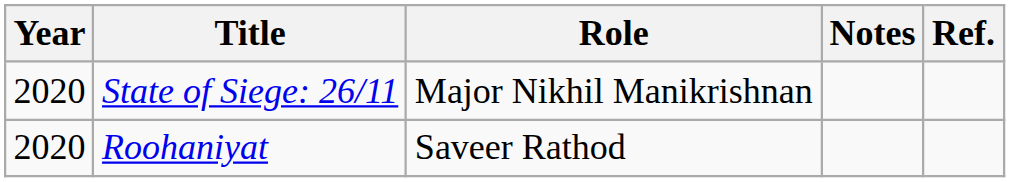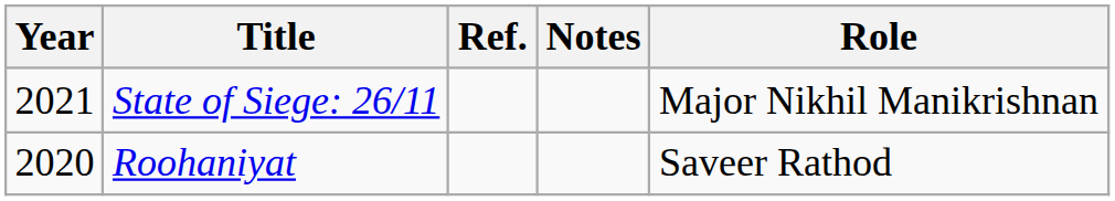 <table class="wikitable sortable">
 <tr>
 <th>Year</th>
 <th>Title</th>
+<th>Ref.</th>
+<th>Notes</th>
 <th>Role</th>
-<th>Notes</th>
-<th>Ref.</th>
 </tr>
 <tr>
-<td>2020</td>
+<td>2021</td>
 <td><em><a href='#'>State of Siege: 26/11</a></em></td>
-<td>Major Nikhil Manikrishnan</td>
 <td></td>
 <td></td>
+<td>Major Nikhil Manikrishnan</td>
 </tr>
 <tr>
 <td>2020</td>
 <td><em><a href='#'>Roohaniyat</a></em></td>
-<td>Saveer Rathod</td>
 <td></td>
 <td></td>
+<td>Saveer Rathod</td>
 </tr>
 </table>
